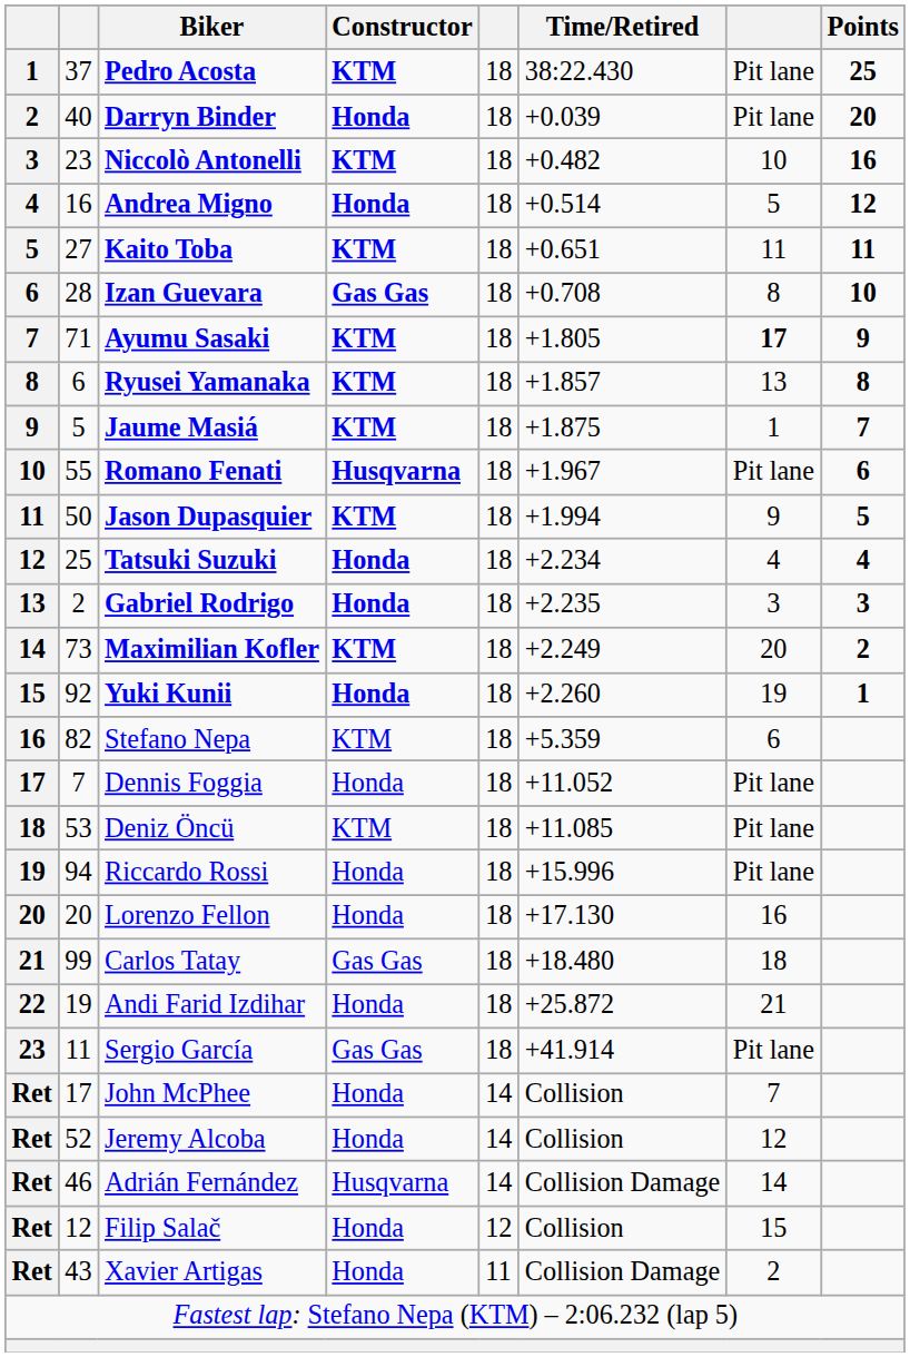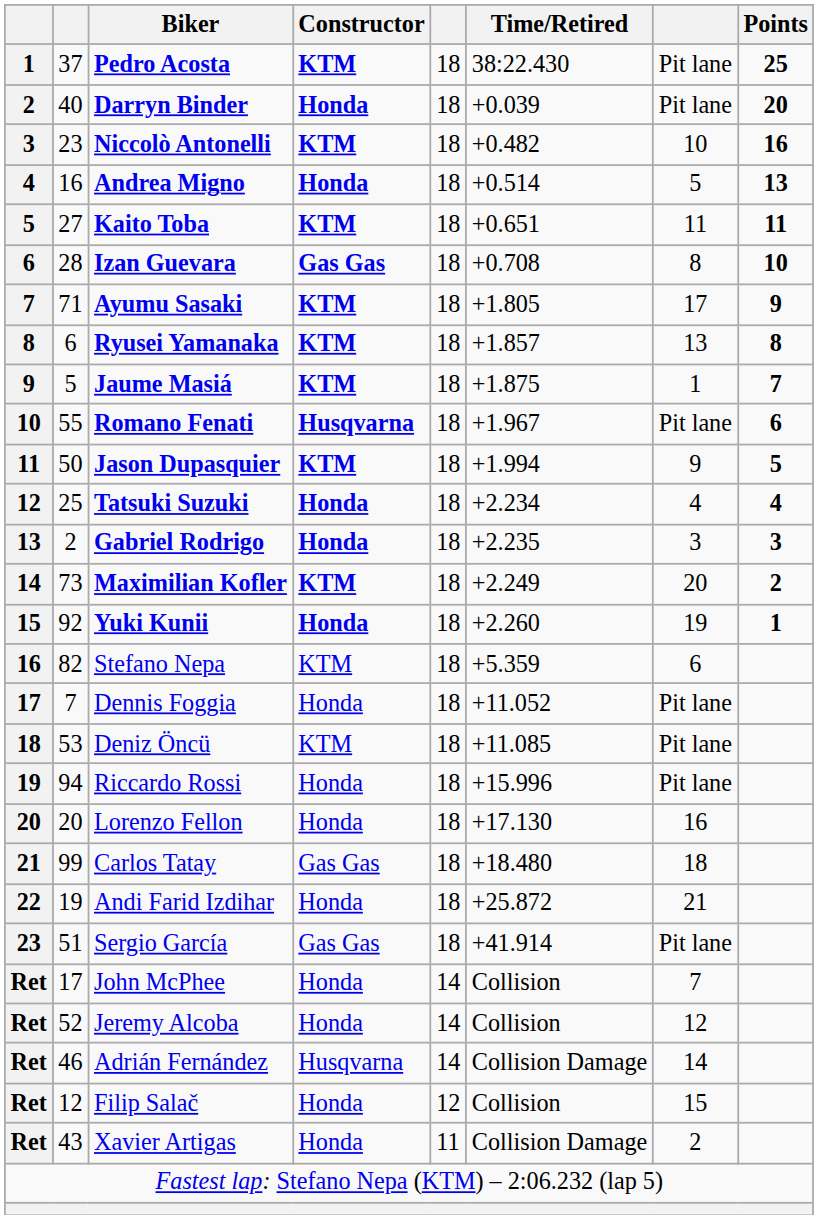 <table class="wikitable sortable" style="font-size: 85%;">
 <tr>
 <th scope="col"></th>
 <th scope="col"></th>
 <th scope="col">Biker</th>
 <th scope="col">Constructor</th>
 <th scope="col" class="unsortable"></th>
 <th scope="col" class="unsortable">Time/Retired</th>
 <th scope="col"></th>
 <th scope="col">Points</th>
 </tr>
 <tr>
 <th>1</th>
 <td align="center">37</td>
 <td data-sort-value="aco"><strong> <a href='#'>Pedro Acosta</a></strong></td>
 <td><strong><a href='#'>KTM</a></strong></td>
 <td>18</td>
 <td>38:22.430</td>
 <td align="center">Pit lane</td>
 <td align="center"><strong>25</strong></td>
 </tr>
 <tr>
 <th>2</th>
 <td align="center">40</td>
 <td data-sort-value="bin"><strong> <a href='#'>Darryn Binder</a></strong></td>
 <td><strong><a href='#'>Honda</a></strong></td>
 <td>18</td>
 <td>+0.039</td>
 <td align="center">Pit lane</td>
 <td align="center"><strong>20</strong></td>
 </tr>
 <tr>
 <th>3</th>
 <td align="center">23</td>
 <td data-sort-value="ant"><strong> <a href='#'>Niccolò Antonelli</a></strong></td>
 <td><strong><a href='#'>KTM</a></strong></td>
 <td>18</td>
 <td>+0.482</td>
 <td align="center">10</td>
 <td align="center"><strong>16</strong></td>
 </tr>
 <tr>
 <th>4</th>
 <td align="center">16</td>
 <td data-sort-value="mig"><strong> <a href='#'>Andrea Migno</a></strong></td>
 <td><strong><a href='#'>Honda</a></strong></td>
 <td>18</td>
 <td>+0.514</td>
 <td align="center">5</td>
-<td align="center"><strong>12</strong></td>
+<td align="center"><strong>13</strong></td>
 </tr>
 <tr>
 <th>5</th>
 <td align="center">27</td>
 <td data-sort-value="tob"><strong> <a href='#'>Kaito Toba</a></strong></td>
 <td><strong><a href='#'>KTM</a></strong></td>
 <td>18</td>
 <td>+0.651</td>
 <td align="center">11</td>
 <td align="center"><strong>11</strong></td>
 </tr>
 <tr>
 <th>6</th>
 <td align="center">28</td>
 <td data-sort-value="gue"><strong> <a href='#'>Izan Guevara</a></strong></td>
 <td><strong><a href='#'>Gas Gas</a></strong></td>
 <td>18</td>
 <td>+0.708</td>
 <td align="center">8</td>
 <td align="center"><strong>10</strong></td>
 </tr>
 <tr>
 <th>7</th>
 <td align="center">71</td>
 <td data-sort-value="sas"><strong> <a href='#'>Ayumu Sasaki</a></strong></td>
 <td><strong><a href='#'>KTM</a></strong></td>
 <td>18</td>
 <td>+1.805</td>
-<td align="center"><strong>17</strong></td>
+<td align="center">17</td>
 <td align="center"><strong>9</strong></td>
 </tr>
 <tr>
 <th>8</th>
 <td align="center">6</td>
 <td data-sort-value="wam"><strong> <a href='#'>Ryusei Yamanaka</a></strong></td>
 <td><strong><a href='#'>KTM</a></strong></td>
 <td>18</td>
 <td>+1.857</td>
 <td align="center">13</td>
 <td align="center"><strong>8</strong></td>
 </tr>
 <tr>
 <th>9</th>
 <td align="center">5</td>
 <td data-sort-value="mas"><strong> <a href='#'>Jaume Masiá</a></strong></td>
 <td><strong><a href='#'>KTM</a></strong></td>
 <td>18</td>
 <td>+1.875</td>
 <td align="center">1</td>
 <td align="center"><strong>7</strong></td>
 </tr>
 <tr>
 <th>10</th>
 <td align="center">55</td>
 <td data-sort-value="fen"><strong> <a href='#'>Romano Fenati</a></strong></td>
 <td><strong><a href='#'>Husqvarna</a></strong></td>
 <td>18</td>
 <td>+1.967</td>
 <td align="center">Pit lane</td>
 <td align="center"><strong>6</strong></td>
 </tr>
 <tr>
 <th>11</th>
 <td align="center">50</td>
 <td data-sort-value="dup"><strong> <a href='#'>Jason Dupasquier</a></strong></td>
 <td><strong><a href='#'>KTM</a></strong></td>
 <td>18</td>
 <td>+1.994</td>
 <td align="center">9</td>
 <td align="center"><strong>5</strong></td>
 </tr>
 <tr>
 <th>12</th>
 <td align="center">25</td>
 <td data-sort-value="suz"><strong> <a href='#'>Tatsuki Suzuki</a></strong></td>
 <td><strong><a href='#'>Honda</a></strong></td>
 <td>18</td>
 <td>+2.234</td>
 <td align="center">4</td>
 <td align="center"><strong>4</strong></td>
 </tr>
 <tr>
 <th>13</th>
 <td align="center">2</td>
 <td data-sort-value="rod"><strong> <a href='#'>Gabriel Rodrigo</a></strong></td>
 <td><strong><a href='#'>Honda</a></strong></td>
 <td>18</td>
 <td>+2.235</td>
 <td align="center">3</td>
 <td align="center"><strong>3</strong></td>
 </tr>
 <tr>
 <th>14</th>
 <td align="center">73</td>
 <td data-sort-value="kof"><strong> <a href='#'>Maximilian Kofler</a></strong></td>
 <td><strong><a href='#'>KTM</a></strong></td>
 <td>18</td>
 <td>+2.249</td>
 <td align="center">20</td>
 <td align="center"><strong>2</strong></td>
 </tr>
 <tr>
 <th>15</th>
 <td align="center">92</td>
 <td data-sort-value="kun"><strong> <a href='#'>Yuki Kunii</a></strong></td>
 <td><strong><a href='#'>Honda</a></strong></td>
 <td>18</td>
 <td>+2.260</td>
 <td align="center">19</td>
 <td align="center"><strong>1</strong></td>
 </tr>
 <tr>
 <th>16</th>
 <td align="center">82</td>
 <td data-sort-value="nep"> <a href='#'>Stefano Nepa</a></td>
 <td><a href='#'>KTM</a></td>
 <td>18</td>
 <td>+5.359</td>
 <td align="center">6</td>
 <td></td>
 </tr>
 <tr>
 <th>17</th>
 <td align="center">7</td>
 <td data-sort-value="fog"> <a href='#'>Dennis Foggia</a></td>
 <td><a href='#'>Honda</a></td>
 <td>18</td>
 <td>+11.052</td>
 <td align="center">Pit lane</td>
 <td></td>
 </tr>
 <tr>
 <th>18</th>
 <td align="center">53</td>
 <td data-sort-value="önc"> <a href='#'>Deniz Öncü</a></td>
 <td><a href='#'>KTM</a></td>
 <td>18</td>
 <td>+11.085</td>
 <td align="center">Pit lane</td>
 <td></td>
 </tr>
 <tr>
 <th>19</th>
 <td align="center">94</td>
 <td data-sort-value="ros"> <a href='#'>Riccardo Rossi</a></td>
 <td><a href='#'>Honda</a></td>
 <td>18</td>
 <td>+15.996</td>
 <td align="center">Pit lane</td>
 <td></td>
 </tr>
 <tr>
 <th>20</th>
 <td align="center">20</td>
 <td data-sort-value="fel"> <a href='#'>Lorenzo Fellon</a></td>
 <td><a href='#'>Honda</a></td>
 <td>18</td>
 <td>+17.130</td>
 <td align="center">16</td>
 <td></td>
 </tr>
 <tr>
 <th>21</th>
 <td align="center">99</td>
 <td data-sort-value="tat"> <a href='#'>Carlos Tatay</a></td>
 <td><a href='#'>Gas Gas</a></td>
 <td>18</td>
 <td>+18.480</td>
 <td align="center">18</td>
 <td></td>
 </tr>
 <tr>
 <th>22</th>
 <td align="center">19</td>
 <td data-sort-value="izd"> <a href='#'>Andi Farid Izdihar</a></td>
 <td><a href='#'>Honda</a></td>
 <td>18</td>
 <td>+25.872</td>
 <td align="center">21</td>
 <td></td>
 </tr>
 <tr>
 <th>23</th>
-<td align="center">11</td>
+<td align="center">51</td>
 <td data-sort-value="gar"> <a href='#'>Sergio García</a></td>
 <td><a href='#'>Gas Gas</a></td>
 <td>18</td>
 <td>+41.914</td>
 <td align="center">Pit lane</td>
 <td></td>
 </tr>
 <tr>
 <th>Ret</th>
 <td align="center">17</td>
 <td data-sort-value="mcp"> <a href='#'>John McPhee</a></td>
 <td><a href='#'>Honda</a></td>
 <td>14</td>
 <td>Collision</td>
 <td align="center">7</td>
 <td></td>
 </tr>
 <tr>
 <th>Ret</th>
 <td align="center">52</td>
 <td data-sort-value="alc"> <a href='#'>Jeremy Alcoba</a></td>
 <td><a href='#'>Honda</a></td>
 <td>14</td>
 <td>Collision</td>
 <td align="center">12</td>
 <td></td>
 </tr>
 <tr>
 <th>Ret</th>
 <td align="center">46</td>
 <td data-sort-value="fer"> <a href='#'>Adrián Fernández</a></td>
 <td><a href='#'>Husqvarna</a></td>
 <td>14</td>
 <td>Collision Damage</td>
 <td align="center">14</td>
 <td></td>
 </tr>
 <tr>
 <th>Ret</th>
 <td align="center">12</td>
 <td data-sort-value="sal"> <a href='#'>Filip Salač</a></td>
 <td><a href='#'>Honda</a></td>
 <td>12</td>
 <td>Collision</td>
 <td align="center">15</td>
 <td></td>
 </tr>
 <tr>
 <th>Ret</th>
 <td align="center">43</td>
 <td data-sort-value="art"> <a href='#'>Xavier Artigas</a></td>
 <td><a href='#'>Honda</a></td>
 <td>11</td>
 <td>Collision Damage</td>
 <td align="center">2</td>
 <td></td>
 </tr>
 <tr class="sortbottom">
 <td colspan="8" align="center"><em><a href='#'>Fastest lap</a>:  </em><a href='#'>Stefano Nepa</a> (<a href='#'>KTM</a>) – 2:06.232 (lap 5)</td>
 </tr>
 <tr>
 <th colspan=8></th>
 </tr>
 </table>
